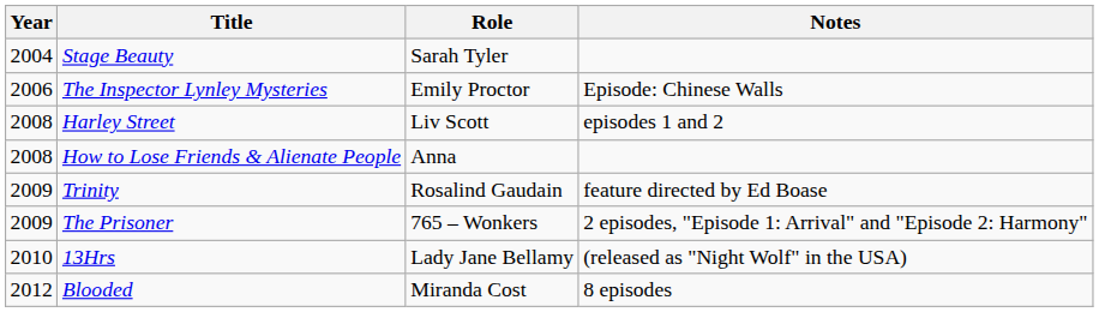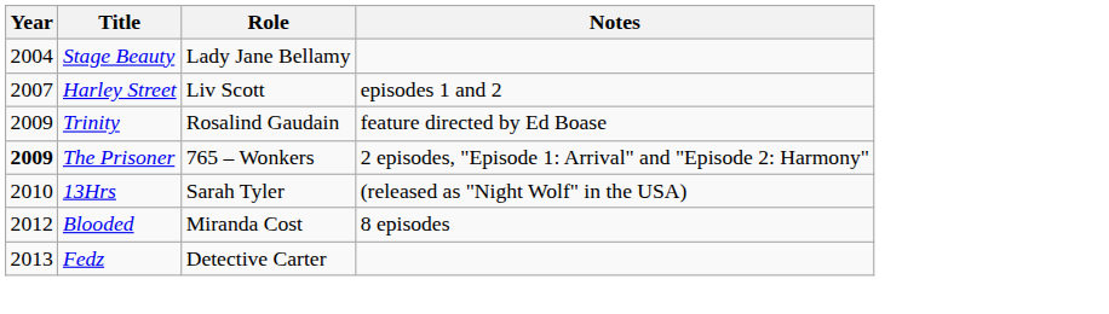 <table class="wikitable">
 <tr>
 <th>Year</th>
 <th>Title</th>
 <th>Role</th>
 <th>Notes</th>
 </tr>
 <tr>
 <td>2004</td>
 <td><em><a href='#'>Stage Beauty</a></em></td>
-<td>Sarah Tyler</td>
+<td>Lady Jane Bellamy</td>
 <td></td>
 </tr>
 <tr>
-<td>2006</td>
-<td><em><a href='#'>The Inspector Lynley Mysteries</a></em></td>
-<td>Emily Proctor</td>
-<td>Episode: Chinese Walls</td>
-</tr>
-<tr>
-<td>2008</td>
+<td>2007</td>
 <td><em><a href='#'>Harley Street</a></em></td>
 <td>Liv Scott</td>
 <td>episodes 1 and 2</td>
-</tr>
-<tr>
-<td>2008</td>
-<td><em><a href='#'>How to Lose Friends & Alienate People</a></em></td>
-<td>Anna</td>
-<td></td>
 </tr>
 <tr>
 <td>2009</td>
 <td><em><a href='#'>Trinity</a></em></td>
 <td>Rosalind Gaudain</td>
 <td>feature directed by Ed Boase</td>
 </tr>
 <tr>
-<td>2009</td>
+<td><strong>2009</strong></td>
 <td><em><a href='#'>The Prisoner</a></em></td>
 <td>765 – Wonkers</td>
 <td>2 episodes, "Episode 1: Arrival" and "Episode 2: Harmony"</td>
 </tr>
 <tr>
 <td>2010</td>
 <td><em><a href='#'>13Hrs</a></em></td>
-<td>Lady Jane Bellamy</td>
+<td>Sarah Tyler</td>
 <td>(released as "Night Wolf" in the USA)</td>
 </tr>
 <tr>
 <td>2012</td>
 <td><em><a href='#'>Blooded</a></em></td>
 <td>Miranda Cost</td>
 <td>8 episodes</td>
 </tr>
+<tr>
+<td>2013</td>
+<td><em><a href='#'>Fedz</a></em></td>
+<td>Detective Carter</td>
+<td></td>
+</tr>
 </table>
